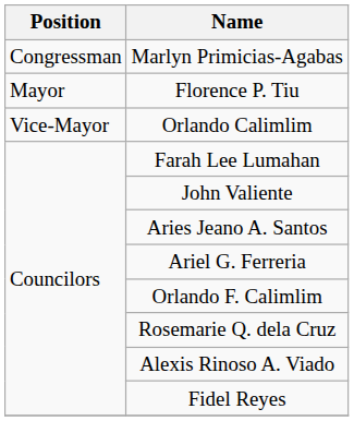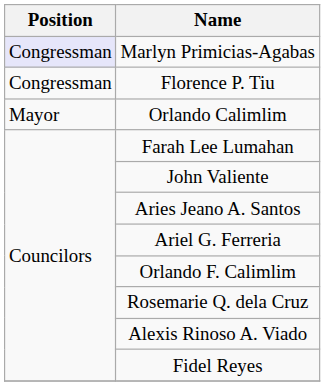 <table class="wikitable" style="line-height:1.20em; font-size:100%;">
 <tr>
 <th>Position</th>
 <th>Name</th>
 </tr>
 <tr>
-<td>Congressman</td>
+<td style="background: lavender;">Congressman</td>
 <td style="text-align:center;">Marlyn Primicias-Agabas</td>
 </tr>
 <tr>
-<td>Mayor</td>
+<td>Congressman</td>
 <td style="text-align:center;">Florence P. Tiu</td>
 </tr>
 <tr>
-<td>Vice-Mayor</td>
+<td>Mayor</td>
 <td style="text-align:center;">Orlando Calimlim</td>
 </tr>
 <tr>
 <td rowspan=8>Councilors</td>
 <td style="text-align:center;">Farah Lee Lumahan</td>
 </tr>
 <tr>
 <td style="text-align:center;">John Valiente</td>
 </tr>
 <tr>
 <td style="text-align:center;">Aries Jeano A. Santos</td>
 </tr>
 <tr>
 <td style="text-align:center;">Ariel G. Ferreria</td>
 </tr>
 <tr>
 <td style="text-align:center;">Orlando F. Calimlim</td>
 </tr>
 <tr>
 <td style="text-align:center;">Rosemarie Q. dela Cruz</td>
 </tr>
 <tr>
 <td style="text-align:center;">Alexis Rinoso A. Viado</td>
 </tr>
 <tr>
 <td style="text-align:center;">Fidel Reyes</td>
 </tr>
 <tr>
 </tr>
 </table>
